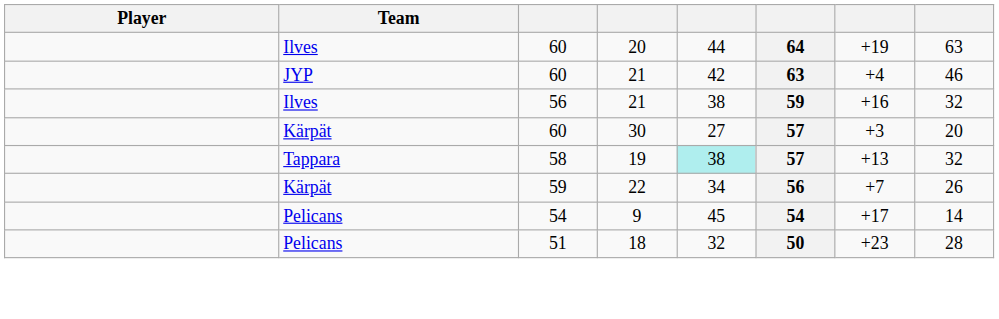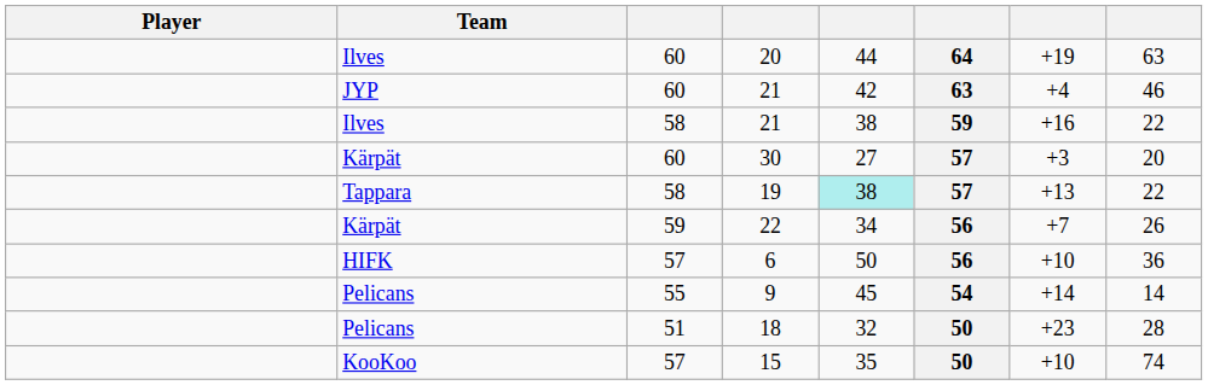 <table class="wikitable sortable" style="text-align: center">
 <tr>
 <th style="width: 15em;">Player</th>
 <th style="width: 13em;">Team</th>
 <th style="width: 4em;"></th>
 <th style="width: 4em;"></th>
 <th style="width: 4em;"></th>
 <th style="width: 4em;"></th>
 <th style="width: 4em;"></th>
 <th style="width: 4em;"></th>
 </tr>
 <tr>
 <td style="text-align:left;"> </td>
 <td style="text-align:left;"><a href='#'>Ilves</a></td>
 <td>60</td>
 <td>20</td>
 <td>44</td>
 <th>64</th>
 <td>+19</td>
 <td>63</td>
 </tr>
 <tr>
 <td style="text-align:left;"> </td>
 <td style="text-align:left;"><a href='#'>JYP</a></td>
 <td>60</td>
 <td>21</td>
 <td>42</td>
 <th>63</th>
 <td>+4</td>
 <td>46</td>
 </tr>
 <tr>
 <td style="text-align:left;"> </td>
 <td style="text-align:left;"><a href='#'>Ilves</a></td>
-<td>56</td>
+<td>58</td>
 <td>21</td>
 <td>38</td>
 <th>59</th>
 <td>+16</td>
-<td>32</td>
+<td>22</td>
 </tr>
 <tr>
 <td style="text-align:left;"> </td>
 <td style="text-align:left;"><a href='#'>Kärpät</a></td>
 <td>60</td>
 <td>30</td>
 <td>27</td>
 <th>57</th>
 <td>+3</td>
 <td>20</td>
 </tr>
 <tr>
 <td style="text-align:left;"> </td>
 <td style="text-align:left;"><a href='#'>Tappara</a></td>
 <td>58</td>
 <td>19</td>
 <td style="background: paleturquoise;">38</td>
 <th>57</th>
 <td>+13</td>
-<td>32</td>
+<td>22</td>
 </tr>
 <tr>
 <td style="text-align:left;"> </td>
 <td style="text-align:left;"><a href='#'>Kärpät</a></td>
 <td>59</td>
 <td>22</td>
 <td>34</td>
 <th>56</th>
 <td>+7</td>
 <td>26</td>
 </tr>
 <tr>
 <td style="text-align:left;"> </td>
+<td style="text-align:left;"><a href='#'>HIFK</a></td>
+<td>57</td>
+<td>6</td>
+<td>50</td>
+<th>56</th>
+<td>+10</td>
+<td>36</td>
+</tr>
+<tr>
+<td style="text-align:left;"> </td>
 <td style="text-align:left;"><a href='#'>Pelicans</a></td>
-<td>54</td>
+<td>55</td>
 <td>9</td>
 <td>45</td>
 <th>54</th>
-<td>+17</td>
+<td>+14</td>
 <td>14</td>
 </tr>
 <tr>
 <td style="text-align:left;"> </td>
 <td style="text-align:left;"><a href='#'>Pelicans</a></td>
 <td>51</td>
 <td>18</td>
 <td>32</td>
 <th>50</th>
 <td>+23</td>
 <td>28</td>
 </tr>
+<tr>
+<td style="text-align:left;"> </td>
+<td style="text-align:left;"><a href='#'>KooKoo</a></td>
+<td>57</td>
+<td>15</td>
+<td>35</td>
+<th>50</th>
+<td>+10</td>
+<td>74</td>
+</tr>
 </table>
